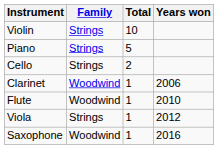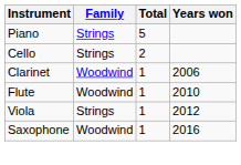 <table class="wikitable sortable" style="margin-top:0;">
 <tr>
 <th>Instrument</th>
 <th><a href='#'>Family</a></th>
 <th>Total</th>
 <th>Years won</th>
-</tr>
-<tr>
-<td>Violin</td>
-<td><a href='#'>Strings</a></td>
-<td>10</td>
-<td></td>
 </tr>
 <tr>
 <td>Piano</td>
 <td><a href='#'>Strings</a></td>
 <td>5</td>
 <td></td>
 </tr>
 <tr>
 <td>Cello</td>
 <td>Strings</td>
 <td>2</td>
 <td></td>
 </tr>
 <tr>
 <td>Clarinet</td>
 <td><a href='#'>Woodwind</a></td>
 <td>1</td>
 <td>2006</td>
 </tr>
 <tr>
 <td>Flute</td>
 <td>Woodwind</td>
 <td>1</td>
 <td>2010</td>
 </tr>
 <tr>
 <td>Viola</td>
 <td>Strings</td>
 <td>1</td>
 <td>2012</td>
 </tr>
 <tr>
 <td>Saxophone</td>
 <td>Woodwind</td>
 <td>1</td>
 <td>2016</td>
 </tr>
 </table>
